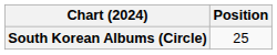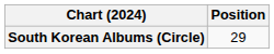 <table class="wikitable plainrowheaders" style="text-align:center">
 <tr>
 <th scope="col">Chart (2024)</th>
 <th scope="col">Position</th>
 </tr>
 <tr>
 <th scope="row">South Korean Albums (Circle)</th>
-<td>25</td>
+<td>29</td>
 </tr>
 </table>
